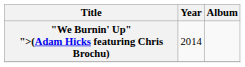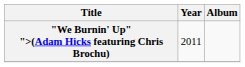 <table class="wikitable plainrowheaders" style="text-align:center;" border="1">
 <tr>
 <th scope="col" style="width:16em;">Title</th>
 <th scope="col">Year</th>
 <th scope="col">Album</th>
 </tr>
 <tr>
 <th scope="row">"We Burnin' Up"<br><span>">(<a href='#'>Adam Hicks</a> featuring Chris Brochu)</span></th>
-<td>2014</td>
+<td>2011</td>
 <td></td>
 </tr>
 <tr>
 </tr>
 </table>
